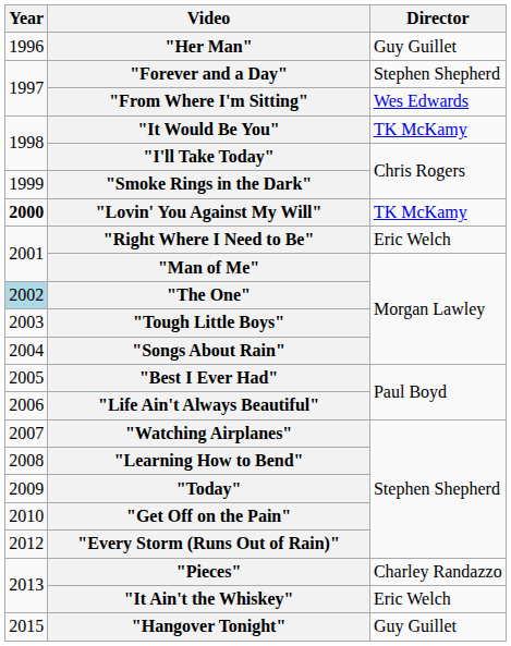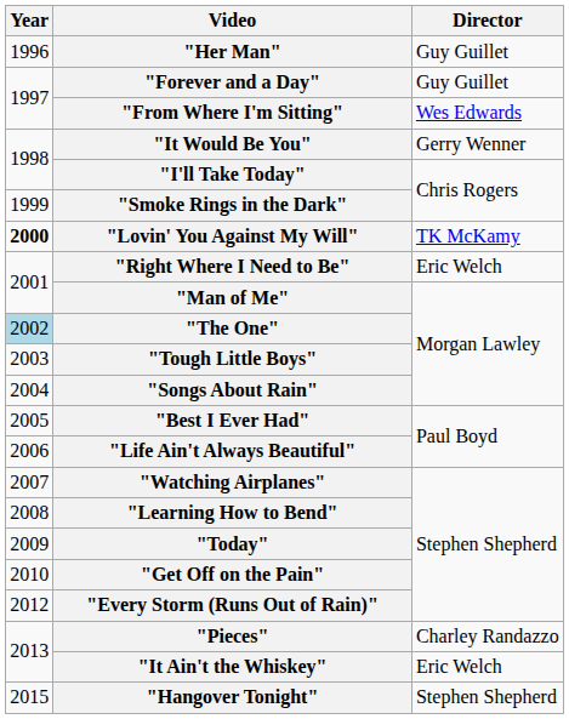 <table class="wikitable plainrowheaders">
 <tr>
 <th>Year</th>
 <th style="width:18em;">Video</th>
 <th>Director</th>
 </tr>
 <tr>
 <td>1996</td>
 <th scope="row">"Her Man"</th>
 <td>Guy Guillet</td>
 </tr>
 <tr>
 <td rowspan="2">1997</td>
 <th scope="row">"Forever and a Day"</th>
-<td>Stephen Shepherd</td>
+<td>Guy Guillet</td>
 </tr>
 <tr>
 <th scope="row">"From Where I'm Sitting"</th>
 <td><a href='#'>Wes Edwards</a></td>
 </tr>
 <tr>
 <td rowspan="2">1998</td>
 <th scope="row">"It Would Be You"</th>
-<td><a href='#'>TK McKamy</a></td>
+<td>Gerry Wenner</td>
 </tr>
 <tr>
 <th scope="row">"I'll Take Today"</th>
 <td rowspan="2">Chris Rogers</td>
 </tr>
 <tr>
 <td>1999</td>
 <th scope="row">"Smoke Rings in the Dark"</th>
 </tr>
 <tr>
 <td><strong>2000</strong></td>
 <th scope="row">"Lovin' You Against My Will"</th>
 <td><a href='#'>TK McKamy</a></td>
 </tr>
 <tr>
 <td rowspan="2">2001</td>
 <th scope="row">"Right Where I Need to Be"</th>
 <td>Eric Welch</td>
 </tr>
 <tr>
 <th scope="row">"Man of Me"</th>
 <td rowspan="4">Morgan Lawley</td>
 </tr>
 <tr>
 <td style="background: lightblue;">2002</td>
 <th scope="row">"The One"</th>
 </tr>
 <tr>
 <td>2003</td>
 <th scope="row">"Tough Little Boys"</th>
 </tr>
 <tr>
 <td>2004</td>
 <th scope="row">"Songs About Rain"</th>
 </tr>
 <tr>
 <td>2005</td>
 <th scope="row">"Best I Ever Had"</th>
 <td rowspan="2">Paul Boyd</td>
 </tr>
 <tr>
 <td>2006</td>
 <th scope="row">"Life Ain't Always Beautiful"</th>
 </tr>
 <tr>
 <td>2007</td>
 <th scope="row">"Watching Airplanes"</th>
 <td rowspan="5">Stephen Shepherd</td>
 </tr>
 <tr>
 <td>2008</td>
 <th scope="row">"Learning How to Bend"</th>
 </tr>
 <tr>
 <td>2009</td>
 <th scope="row">"Today"</th>
 </tr>
 <tr>
 <td>2010</td>
 <th scope="row">"Get Off on the Pain"</th>
 </tr>
 <tr>
 <td>2012</td>
 <th scope="row">"Every Storm (Runs Out of Rain)"</th>
 </tr>
 <tr>
 <td rowspan="2">2013</td>
 <th scope="row">"Pieces"</th>
 <td>Charley Randazzo</td>
 </tr>
 <tr>
 <th scope="row">"It Ain't the Whiskey"</th>
 <td>Eric Welch</td>
 </tr>
 <tr>
 <td>2015</td>
 <th scope="row">"Hangover Tonight"</th>
-<td>Guy Guillet</td>
+<td>Stephen Shepherd</td>
 </tr>
 <tr>
 </tr>
 </table>
